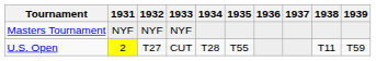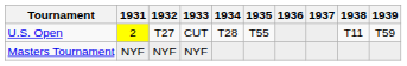 <table class="wikitable" style="font-size:95%;text-align:center;">
 <tr>
 <th>Tournament</th>
 <th>1931</th>
 <th>1932</th>
 <th>1933</th>
 <th>1934</th>
 <th>1935</th>
 <th>1936</th>
 <th>1937</th>
 <th>1938</th>
 <th>1939</th>
 </tr>
 <tr>
+<td align=left><a href='#'>U.S. Open</a></td>
+<td style="background:yellow;">2</td>
+<td>T27</td>
+<td>CUT</td>
+<td>T28</td>
+<td>T55</td>
+<td style="background:#eeeeee;"></td>
+<td style="background:#eeeeee;"></td>
+<td>T11</td>
+<td>T59</td>
+</tr>
+<tr>
 <td align=left><a href='#'>Masters Tournament</a></td>
 <td style="background:#eeeeee;">NYF</td>
 <td style="background:#eeeeee;">NYF</td>
 <td style="background:#eeeeee;">NYF</td>
 <td style="background:#eeeeee;"></td>
 <td style="background:#eeeeee;"></td>
 <td style="background:#eeeeee;"></td>
 <td style="background:#eeeeee;"></td>
 <td style="background:#eeeeee;"></td>
 <td style="background:#eeeeee;"></td>
 </tr>
-<tr>
-<td align=left><a href='#'>U.S. Open</a></td>
-<td style="background:yellow;">2</td>
-<td>T27</td>
-<td>CUT</td>
-<td>T28</td>
-<td>T55</td>
-<td style="background:#eeeeee;"></td>
-<td style="background:#eeeeee;"></td>
-<td>T11</td>
-<td>T59</td>
-</tr>
 </table>
